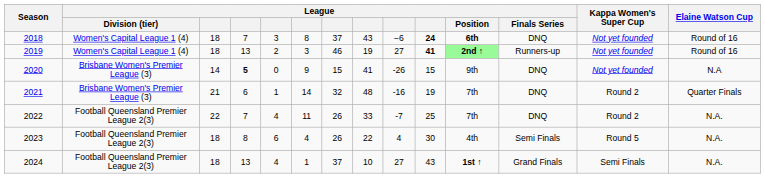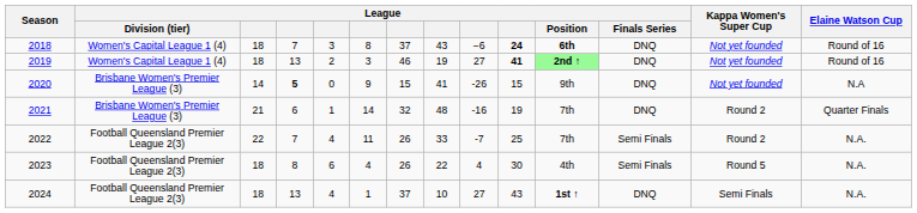 <table class="wikitable" style="text-align:center; font-size:85%;width:95%; text-align:center">
 <tr>
 <th rowspan=2 width=3%>Season</th>
 <th rowspan=1 colspan=11 width=28%>League</th>
 <th rowspan=2 width=6%>Kappa Women's Super Cup</th>
 <th rowspan=2 width=6%><a href='#'>Elaine Watson Cup</a></th>
 </tr>
 <tr>
 <th width=9%>Division (tier)</th>
 <th width=2%></th>
 <th width=2%></th>
 <th width=2%></th>
 <th width=2%></th>
 <th width=2%></th>
 <th width=2%></th>
 <th width=2%></th>
 <th width=2%></th>
 <th width=2%>Position</th>
 <th width=5%>Finals Series</th>
 </tr>
 <tr>
 <td><a href='#'>2018</a></td>
 <td><a href='#'>Women's Capital League 1</a> (4)</td>
 <td>18</td>
 <td>7</td>
 <td>3</td>
 <td>8</td>
 <td>37</td>
 <td>43</td>
 <td>−6</td>
 <td><strong>24</strong></td>
 <td><strong>6th</strong></td>
 <td>DNQ</td>
 <td><a href='#'><em>Not yet founded</em></a></td>
 <td>Round of 16</td>
 </tr>
 <tr>
 <td><a href='#'>2019</a></td>
 <td><a href='#'>Women's Capital League 1</a> (4)</td>
 <td>18</td>
 <td>13</td>
 <td>2</td>
 <td>3</td>
 <td>46</td>
 <td>19</td>
 <td>27</td>
 <td><strong>41</strong></td>
 <td bgcolor=palegreen><strong>2nd ↑</strong></td>
-<td>Runners-up</td>
+<td>DNQ</td>
 <td><a href='#'><em>Not yet founded</em></a></td>
 <td>Round of 16</td>
 </tr>
 <tr>
 <td><a href='#'>2020</a></td>
 <td><a href='#'>Brisbane Women's Premier League</a> (3)</td>
 <td>14</td>
 <td><strong>5</strong></td>
 <td>0</td>
 <td>9</td>
 <td>15</td>
 <td>41</td>
 <td>-26</td>
 <td>15</td>
 <td>9th</td>
 <td>DNQ</td>
 <td><a href='#'><em>Not yet founded</em></a></td>
 <td>N.A</td>
 </tr>
 <tr>
 <td><a href='#'>2021</a></td>
 <td><a href='#'>Brisbane Women's Premier League</a> (3)</td>
 <td>21</td>
 <td>6</td>
 <td>1</td>
 <td>14</td>
 <td>32</td>
 <td>48</td>
 <td>-16</td>
 <td>19</td>
 <td>7th</td>
 <td>DNQ</td>
 <td>Round 2</td>
 <td>Quarter Finals</td>
 </tr>
 <tr>
 <td>2022</td>
 <td>Football Queensland Premier League 2(3)</td>
 <td>22</td>
 <td>7</td>
 <td>4</td>
 <td>11</td>
 <td>26</td>
 <td>33</td>
 <td>-7</td>
 <td>25</td>
 <td>7th</td>
-<td>DNQ</td>
+<td>Semi Finals</td>
 <td>Round 2</td>
 <td>N.A.</td>
 </tr>
 <tr>
 <td>2023</td>
 <td>Football Queensland Premier League 2(3)</td>
 <td>18</td>
 <td>8</td>
 <td>6</td>
 <td>4</td>
 <td>26</td>
 <td>22</td>
 <td>4</td>
 <td>30</td>
 <td>4th</td>
 <td>Semi Finals</td>
 <td>Round 5</td>
 <td>N.A.</td>
 </tr>
 <tr>
 <td>2024</td>
 <td>Football Queensland Premier League 2(3)</td>
 <td>18</td>
 <td>13</td>
 <td>4</td>
 <td>1</td>
 <td>37</td>
 <td>10</td>
 <td>27</td>
 <td>43</td>
 <td><strong>1st ↑</strong></td>
-<td>Grand Finals</td>
+<td>DNQ</td>
 <td>Semi Finals</td>
 <td>N.A.</td>
 </tr>
 </table>
